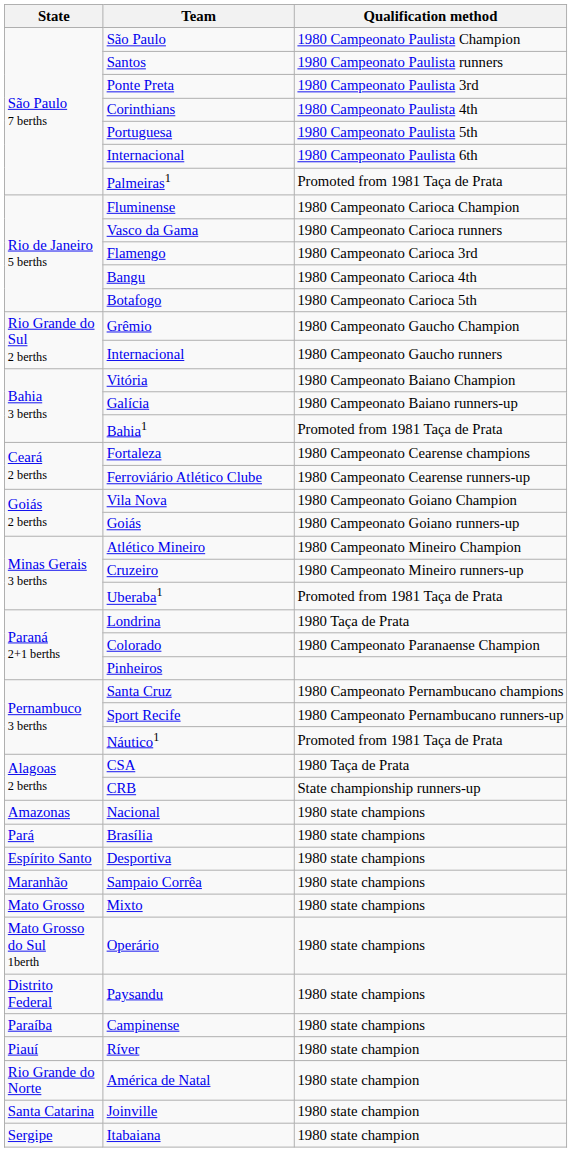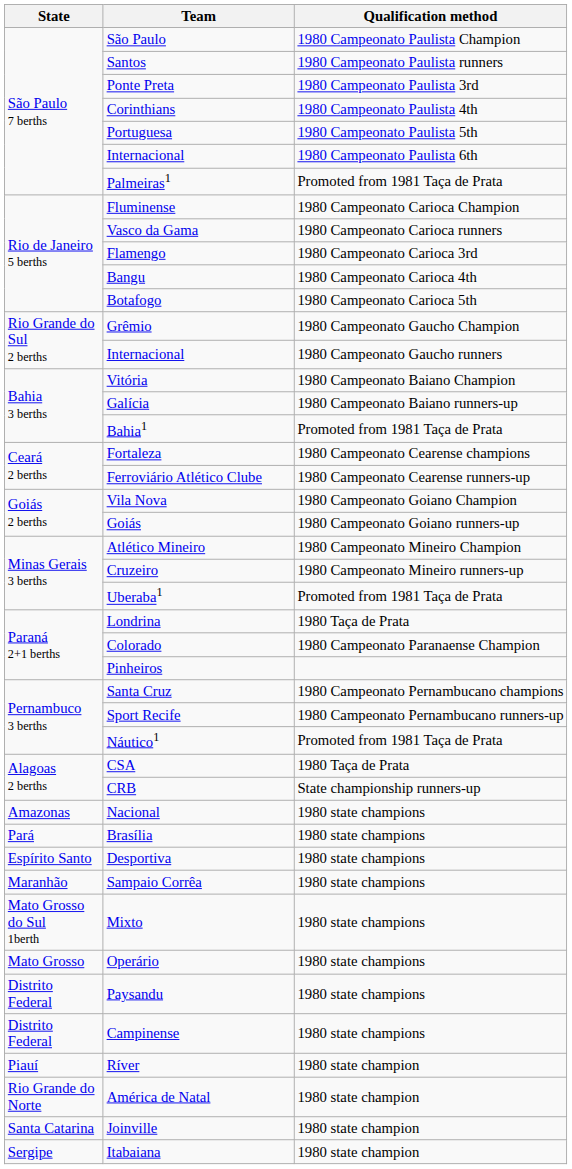 <table class="wikitable">
 <tr>
 <th width=100>State</th>
 <th width=200>Team</th>
 <th>Qualification method</th>
 </tr>
 <tr>
 <td rowspan="7"> <a href='#'>São Paulo</a><br><small>7 berths</small></td>
 <td><a href='#'>São Paulo</a></td>
 <td><a href='#'>1980 Campeonato Paulista</a> Champion</td>
 </tr>
 <tr>
 <td><a href='#'>Santos</a></td>
 <td><a href='#'>1980 Campeonato Paulista</a> runners</td>
 </tr>
 <tr>
 <td><a href='#'>Ponte Preta</a></td>
 <td><a href='#'>1980 Campeonato Paulista</a> 3rd</td>
 </tr>
 <tr>
 <td><a href='#'>Corinthians</a></td>
 <td><a href='#'>1980 Campeonato Paulista</a> 4th</td>
 </tr>
 <tr>
 <td><a href='#'>Portuguesa</a></td>
 <td><a href='#'>1980 Campeonato Paulista</a> 5th</td>
 </tr>
 <tr>
 <td><a href='#'>Internacional</a></td>
 <td><a href='#'>1980 Campeonato Paulista</a> 6th</td>
 </tr>
 <tr>
 <td><a href='#'>Palmeiras</a><sup>1</sup></td>
 <td>Promoted from 1981 Taça de Prata</td>
 </tr>
 <tr>
 <td rowspan="5"> <a href='#'>Rio de Janeiro</a><br><small>5 berths</small></td>
 <td><a href='#'>Fluminense</a></td>
 <td>1980  Campeonato Carioca Champion</td>
 </tr>
 <tr>
 <td><a href='#'>Vasco da Gama</a></td>
 <td>1980 Campeonato Carioca runners</td>
 </tr>
 <tr>
 <td><a href='#'>Flamengo</a></td>
 <td>1980  Campeonato Carioca 3rd</td>
 </tr>
 <tr>
 <td><a href='#'>Bangu</a></td>
 <td>1980  Campeonato Carioca 4th</td>
 </tr>
 <tr>
 <td><a href='#'>Botafogo</a></td>
 <td>1980  Campeonato Carioca 5th</td>
 </tr>
 <tr>
 <td rowspan="2"> <a href='#'>Rio Grande do Sul</a><br><small>2 berths</small></td>
 <td><a href='#'>Grêmio</a></td>
 <td>1980 Campeonato Gaucho Champion</td>
 </tr>
 <tr>
 <td><a href='#'>Internacional</a></td>
 <td>1980 Campeonato Gaucho runners</td>
 </tr>
 <tr>
 <td rowspan="3"> <a href='#'>Bahia</a><br><small>3 berths</small></td>
 <td><a href='#'>Vitória</a></td>
 <td>1980 Campeonato Baiano Champion</td>
 </tr>
 <tr>
 <td><a href='#'>Galícia</a></td>
 <td>1980 Campeonato Baiano runners-up</td>
 </tr>
 <tr>
 <td><a href='#'>Bahia</a><sup>1</sup></td>
 <td>Promoted from 1981 Taça de Prata</td>
 </tr>
 <tr>
 <td rowspan="2"> <a href='#'>Ceará</a><br><small>2 berths</small></td>
 <td><a href='#'>Fortaleza</a></td>
 <td>1980 Campeonato Cearense champions</td>
 </tr>
 <tr>
 <td><a href='#'>Ferroviário Atlético Clube</a></td>
 <td>1980 Campeonato Cearense runners-up</td>
 </tr>
 <tr>
 <td rowspan="2"> <a href='#'>Goiás</a><br><small>2 berths</small></td>
 <td><a href='#'>Vila Nova</a></td>
 <td>1980 Campeonato Goiano Champion</td>
 </tr>
 <tr>
 <td><a href='#'>Goiás</a></td>
 <td>1980 Campeonato Goiano runners-up</td>
 </tr>
 <tr>
 <td rowspan="3"> <a href='#'>Minas Gerais</a><br><small>3 berths</small></td>
 <td><a href='#'>Atlético Mineiro</a></td>
 <td>1980 Campeonato Mineiro Champion</td>
 </tr>
 <tr>
 <td><a href='#'>Cruzeiro</a></td>
 <td>1980 Campeonato Mineiro runners-up</td>
 </tr>
 <tr>
 <td><a href='#'>Uberaba</a><sup>1</sup></td>
 <td>Promoted from 1981 Taça de Prata</td>
 </tr>
 <tr>
 <td rowspan="3"> <a href='#'>Paraná</a><br><small>2+1 berths</small></td>
 <td><a href='#'>Londrina</a></td>
 <td>1980 Taça de Prata</td>
 </tr>
 <tr>
 <td><a href='#'>Colorado</a></td>
 <td>1980 Campeonato Paranaense Champion</td>
 </tr>
 <tr>
 <td><a href='#'>Pinheiros</a></td>
 <td></td>
 </tr>
 <tr>
 <td rowspan="3"> <a href='#'>Pernambuco </a> <br><small>3 berths</small></td>
 <td><a href='#'>Santa Cruz</a></td>
 <td>1980 Campeonato Pernambucano champions</td>
 </tr>
 <tr>
 <td><a href='#'>Sport Recife</a></td>
 <td>1980 Campeonato Pernambucano runners-up</td>
 </tr>
 <tr>
 <td><a href='#'>Náutico</a><sup>1</sup></td>
 <td>Promoted from 1981 Taça de Prata</td>
 </tr>
 <tr>
 <td rowspan="2"> <a href='#'>Alagoas </a><br><small>2 berths</small></td>
 <td><a href='#'>CSA</a></td>
 <td>1980 Taça de Prata</td>
 </tr>
 <tr>
 <td><a href='#'>CRB</a></td>
 <td>State championship runners-up</td>
 </tr>
 <tr>
 <td rowspan="1"> <a href='#'>Amazonas</a></td>
 <td><a href='#'>Nacional</a></td>
 <td>1980 state champions</td>
 </tr>
 <tr>
 <td rowspan="1"> <a href='#'>Pará</a></td>
 <td><a href='#'>Brasília</a></td>
 <td>1980 state champions</td>
 </tr>
 <tr>
 <td rowspan="1"> <a href='#'>Espírito Santo</a></td>
 <td><a href='#'>Desportiva</a></td>
 <td>1980 state champions</td>
 </tr>
 <tr>
 <td rowspan="1"> <a href='#'>Maranhão </a></td>
 <td><a href='#'>Sampaio Corrêa</a></td>
 <td>1980 state champions</td>
 </tr>
 <tr>
-<td rowspan="1"> <a href='#'>Mato Grosso</a></td>
+<td rowspan="1"> <a href='#'>Mato Grosso do Sul</a><br><small>1berth</small></td>
 <td><a href='#'>Mixto</a></td>
 <td>1980 state champions</td>
 </tr>
 <tr>
-<td rowspan="1"> <a href='#'>Mato Grosso do Sul</a><br><small>1berth</small></td>
+<td rowspan="1"> <a href='#'>Mato Grosso</a></td>
 <td><a href='#'>Operário</a></td>
 <td>1980 state champions</td>
 </tr>
 <tr>
 <td rowspan="1"> <a href='#'>Distrito Federal</a></td>
 <td><a href='#'>Paysandu</a></td>
 <td>1980 state champions</td>
 </tr>
 <tr>
-<td rowspan="1"> <a href='#'>Paraíba </a></td>
+<td rowspan="1"> <a href='#'>Distrito Federal</a></td>
 <td><a href='#'>Campinense</a></td>
 <td>1980 state champions</td>
 </tr>
 <tr>
 <td rowspan="1"> <a href='#'>Piauí </a></td>
 <td><a href='#'>Ríver</a></td>
 <td>1980 state champion</td>
 </tr>
 <tr>
 <td rowspan="1"> <a href='#'>Rio Grande do Norte </a></td>
 <td><a href='#'>América de Natal</a></td>
 <td>1980 state champion</td>
 </tr>
 <tr>
 <td rowspan="1"> <a href='#'>Santa Catarina</a></td>
 <td><a href='#'>Joinville</a></td>
 <td>1980 state champion</td>
 </tr>
 <tr>
 <td rowspan="1"> <a href='#'>Sergipe</a></td>
 <td><a href='#'>Itabaiana</a></td>
 <td>1980 state champion</td>
 </tr>
 </table>
